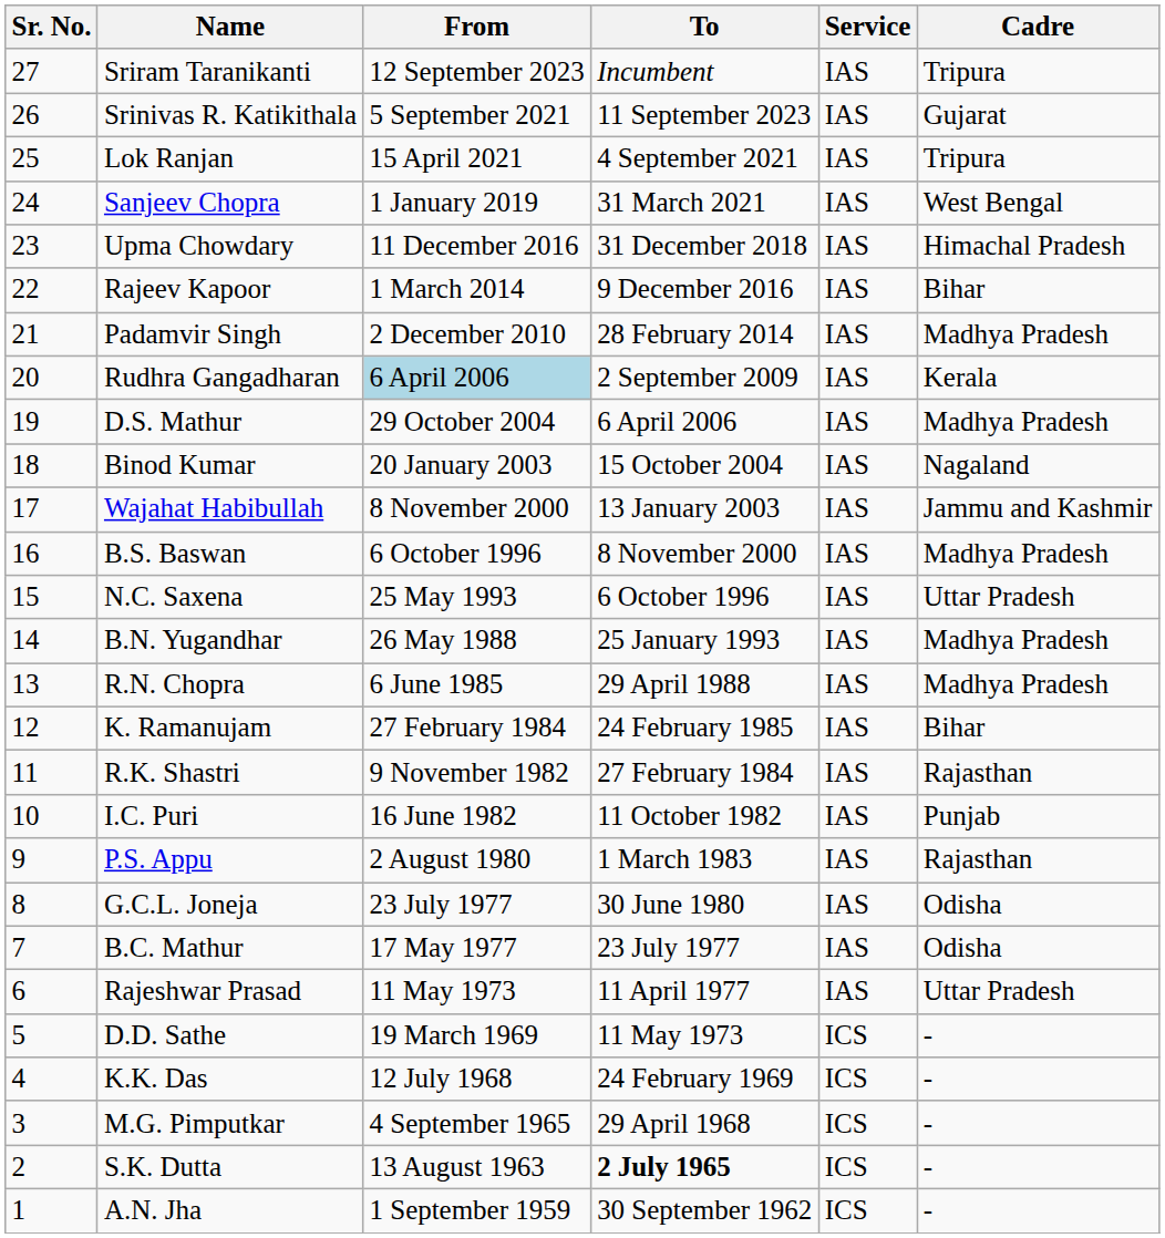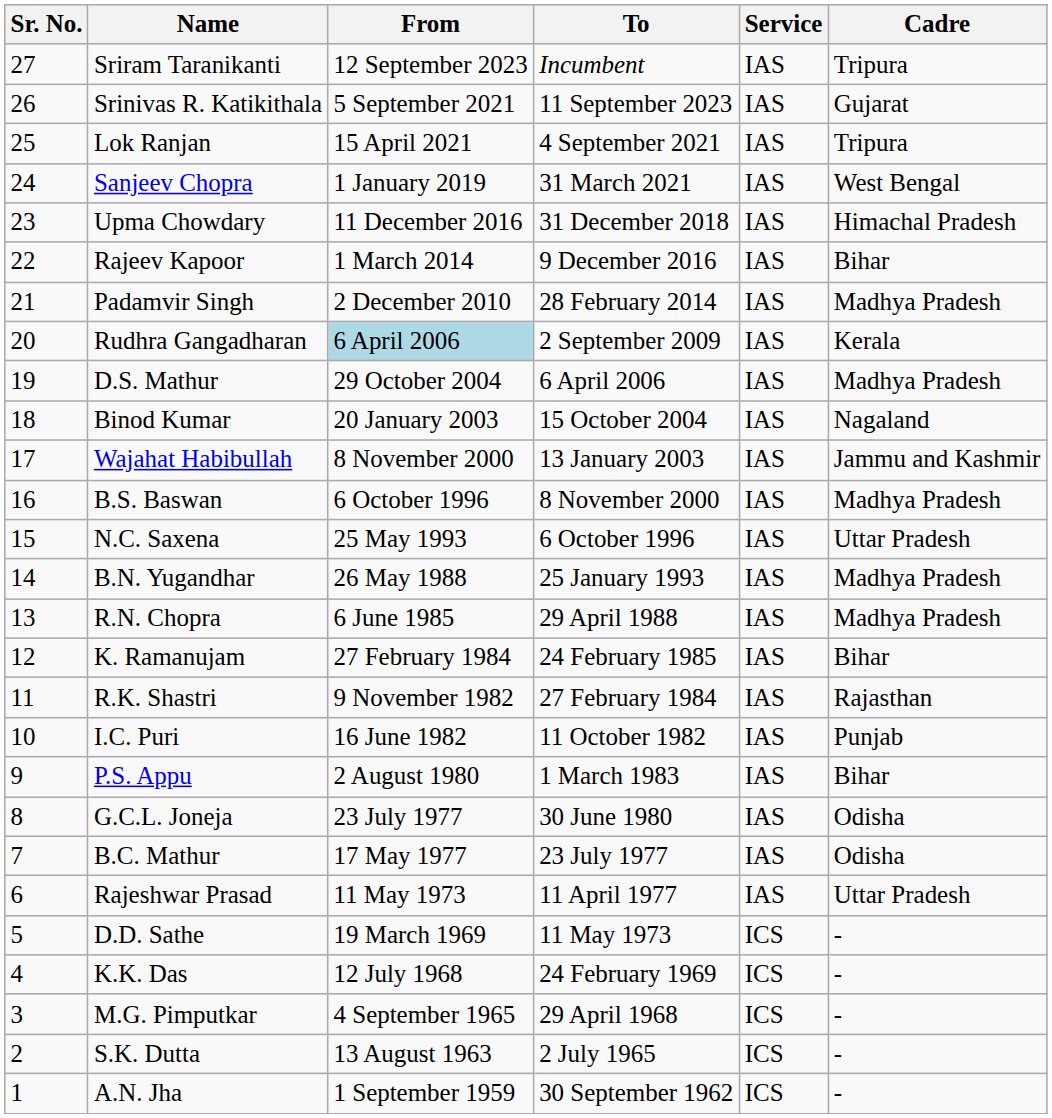 <table class="sortable wikitable">
 <tr>
 <th>Sr. No.</th>
 <th>Name</th>
 <th>From</th>
 <th>To</th>
 <th>Service</th>
 <th>Cadre</th>
 </tr>
 <tr>
 <td>27</td>
 <td>Sriram Taranikanti</td>
 <td>12 September 2023</td>
 <td><em>Incumbent</em></td>
 <td>IAS</td>
 <td>Tripura</td>
 </tr>
 <tr>
 <td>26</td>
 <td>Srinivas R. Katikithala</td>
 <td>5 September 2021</td>
 <td>11 September 2023</td>
 <td>IAS</td>
 <td>Gujarat</td>
 </tr>
 <tr>
 <td>25</td>
 <td>Lok Ranjan</td>
 <td>15 April 2021</td>
 <td>4 September 2021</td>
 <td>IAS</td>
 <td>Tripura</td>
 </tr>
 <tr>
 <td>24</td>
 <td><a href='#'>Sanjeev Chopra</a></td>
 <td>1 January 2019</td>
 <td>31 March 2021</td>
 <td>IAS</td>
 <td>West Bengal</td>
 </tr>
 <tr>
 <td>23</td>
 <td>Upma Chowdary</td>
 <td>11 December 2016</td>
 <td>31 December 2018</td>
 <td>IAS</td>
 <td>Himachal Pradesh</td>
 </tr>
 <tr>
 <td>22</td>
 <td>Rajeev Kapoor</td>
 <td>1 March 2014</td>
 <td>9 December 2016</td>
 <td>IAS</td>
 <td>Bihar</td>
 </tr>
 <tr>
 <td>21</td>
 <td>Padamvir Singh</td>
 <td>2 December 2010</td>
 <td>28 February 2014</td>
 <td>IAS</td>
 <td>Madhya Pradesh</td>
 </tr>
 <tr>
 <td>20</td>
 <td>Rudhra Gangadharan</td>
 <td style="background: lightblue;">6 April 2006</td>
 <td>2 September 2009</td>
 <td>IAS</td>
 <td>Kerala</td>
 </tr>
 <tr>
 <td>19</td>
 <td>D.S. Mathur</td>
 <td>29 October 2004</td>
 <td>6 April 2006</td>
 <td>IAS</td>
 <td>Madhya Pradesh</td>
 </tr>
 <tr>
 <td>18</td>
 <td>Binod Kumar</td>
 <td>20 January 2003</td>
 <td>15 October 2004</td>
 <td>IAS</td>
 <td>Nagaland</td>
 </tr>
 <tr>
 <td>17</td>
 <td><a href='#'>Wajahat Habibullah</a></td>
 <td>8 November 2000</td>
 <td>13 January 2003</td>
 <td>IAS</td>
 <td>Jammu and Kashmir</td>
 </tr>
 <tr>
 <td>16</td>
 <td>B.S. Baswan</td>
 <td>6 October 1996</td>
 <td>8 November 2000</td>
 <td>IAS</td>
 <td>Madhya Pradesh</td>
 </tr>
 <tr>
 <td>15</td>
 <td>N.C. Saxena</td>
 <td>25 May 1993</td>
 <td>6 October 1996</td>
 <td>IAS</td>
 <td>Uttar Pradesh</td>
 </tr>
 <tr>
 <td>14</td>
 <td>B.N. Yugandhar</td>
 <td>26 May 1988</td>
 <td>25 January 1993</td>
 <td>IAS</td>
 <td>Madhya Pradesh</td>
 </tr>
 <tr>
 <td>13</td>
 <td>R.N. Chopra</td>
 <td>6 June 1985</td>
 <td>29 April 1988</td>
 <td>IAS</td>
 <td>Madhya Pradesh</td>
 </tr>
 <tr>
 <td>12</td>
 <td>K. Ramanujam</td>
 <td>27 February 1984</td>
 <td>24 February 1985</td>
 <td>IAS</td>
 <td>Bihar</td>
 </tr>
 <tr>
 <td>11</td>
 <td>R.K. Shastri</td>
 <td>9 November 1982</td>
 <td>27 February 1984</td>
 <td>IAS</td>
 <td>Rajasthan</td>
 </tr>
 <tr>
 <td>10</td>
 <td>I.C. Puri</td>
 <td>16 June 1982</td>
 <td>11 October 1982</td>
 <td>IAS</td>
 <td>Punjab</td>
 </tr>
 <tr>
 <td>9</td>
 <td><a href='#'>P.S. Appu</a></td>
 <td>2 August 1980</td>
 <td>1 March 1983</td>
 <td>IAS</td>
-<td>Rajasthan</td>
+<td>Bihar</td>
 </tr>
 <tr>
 <td>8</td>
 <td>G.C.L. Joneja</td>
 <td>23 July 1977</td>
 <td>30 June 1980</td>
 <td>IAS</td>
 <td>Odisha</td>
 </tr>
 <tr>
 <td>7</td>
 <td>B.C. Mathur</td>
 <td>17 May 1977</td>
 <td>23 July 1977</td>
 <td>IAS</td>
 <td>Odisha</td>
 </tr>
 <tr>
 <td>6</td>
 <td>Rajeshwar Prasad</td>
 <td>11 May 1973</td>
 <td>11 April 1977</td>
 <td>IAS</td>
 <td>Uttar Pradesh</td>
 </tr>
 <tr>
 <td>5</td>
 <td>D.D. Sathe</td>
 <td>19 March 1969</td>
 <td>11 May 1973</td>
 <td>ICS</td>
 <td>-</td>
 </tr>
 <tr>
 <td>4</td>
 <td>K.K. Das</td>
 <td>12 July 1968</td>
 <td>24 February 1969</td>
 <td>ICS</td>
 <td>-</td>
 </tr>
 <tr>
 <td>3</td>
 <td>M.G. Pimputkar</td>
 <td>4 September 1965</td>
 <td>29 April 1968</td>
 <td>ICS</td>
 <td>-</td>
 </tr>
 <tr>
 <td>2</td>
 <td>S.K. Dutta</td>
 <td>13 August 1963</td>
-<td><strong>2 July 1965</strong></td>
+<td>2 July 1965</td>
 <td>ICS</td>
 <td>-</td>
 </tr>
 <tr>
 <td>1</td>
 <td>A.N. Jha</td>
 <td>1 September 1959</td>
 <td>30 September 1962</td>
 <td>ICS</td>
 <td>-</td>
 </tr>
 <tr>
 </tr>
 <tr 2  || UTTAM GUPTA  ||8 May 1988    ||20 April 2008  ||  IAS  ||>
 </tr>
 </table>
